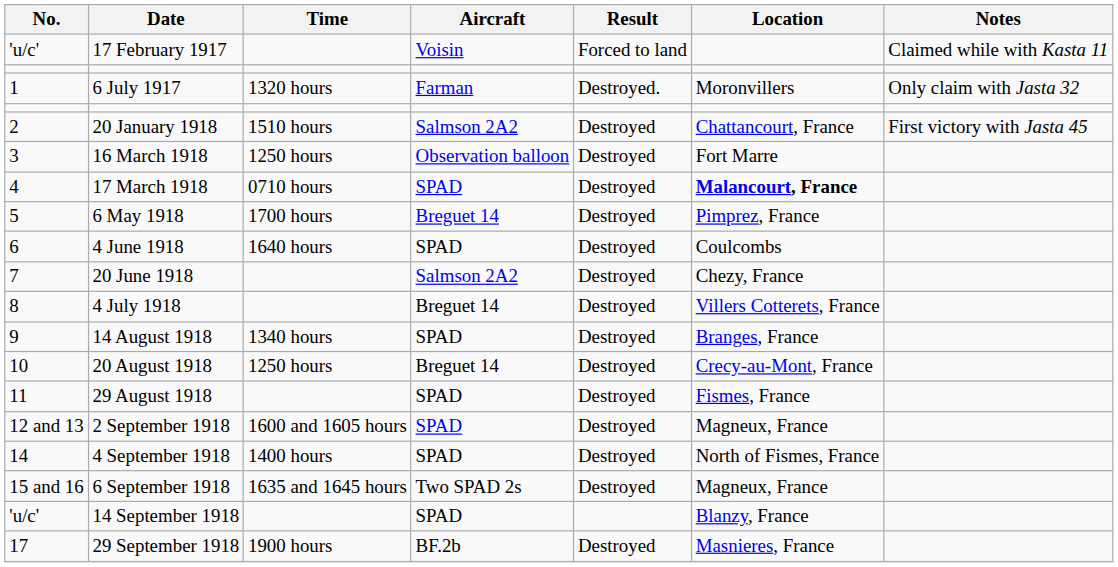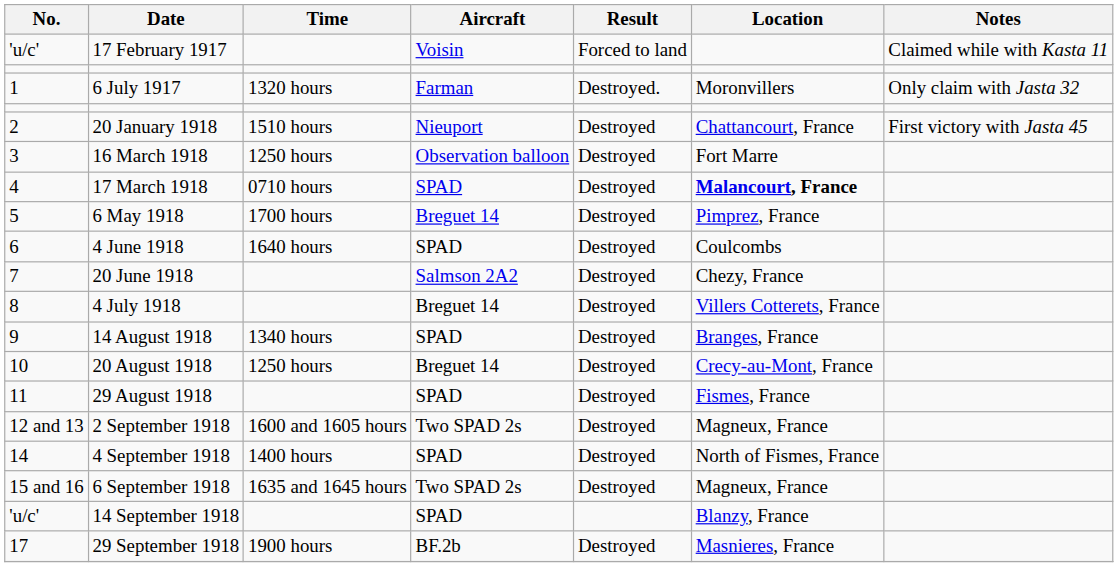 <table class="wikitable" border="1" style="margin: 1em auto 1em auto">
 <tr>
 <th>No.</th>
 <th>Date</th>
 <th>Time</th>
 <th>Aircraft</th>
 <th>Result</th>
 <th>Location</th>
 <th>Notes</th>
 </tr>
 <tr>
 <td>'u/c'</td>
 <td>17 February 1917</td>
 <td></td>
 <td><a href='#'>Voisin</a></td>
 <td>Forced to land</td>
 <td></td>
 <td>Claimed while with <em>Kasta 11</em></td>
 </tr>
 <tr>
 <td></td>
 <td></td>
 <td></td>
 <td></td>
 <td></td>
 <td></td>
 <td></td>
 </tr>
 <tr>
 <td>1</td>
 <td>6 July 1917</td>
 <td>1320 hours</td>
 <td><a href='#'>Farman</a></td>
 <td>Destroyed.</td>
 <td>Moronvillers</td>
 <td>Only claim with <em>Jasta 32</em></td>
 </tr>
 <tr>
 <td></td>
 <td></td>
 <td></td>
 <td></td>
 <td></td>
 <td></td>
 <td></td>
 </tr>
 <tr>
 <td>2</td>
 <td>20 January 1918</td>
 <td>1510 hours</td>
-<td><a href='#'>Salmson 2A2</a></td>
+<td><a href='#'>Nieuport</a></td>
 <td>Destroyed</td>
 <td><a href='#'>Chattancourt</a>, France</td>
 <td>First victory with <em>Jasta 45</em></td>
 </tr>
 <tr>
 <td>3</td>
 <td>16 March 1918</td>
 <td>1250 hours</td>
 <td><a href='#'>Observation balloon</a></td>
 <td>Destroyed</td>
 <td>Fort Marre</td>
 <td></td>
 </tr>
 <tr>
 <td>4</td>
 <td>17 March 1918</td>
 <td>0710 hours</td>
 <td><a href='#'>SPAD</a></td>
 <td>Destroyed</td>
 <td><strong><a href='#'>Malancourt</a>, France</strong></td>
 <td></td>
 </tr>
 <tr>
 <td>5</td>
 <td>6 May 1918</td>
 <td>1700 hours</td>
 <td><a href='#'>Breguet 14</a></td>
 <td>Destroyed</td>
 <td><a href='#'>Pimprez</a>, France</td>
 <td></td>
 </tr>
 <tr>
 <td>6</td>
 <td>4 June 1918</td>
 <td>1640 hours</td>
 <td>SPAD</td>
 <td>Destroyed</td>
 <td>Coulcombs</td>
 <td></td>
 </tr>
 <tr>
 <td>7</td>
 <td>20 June 1918</td>
 <td></td>
 <td><a href='#'>Salmson 2A2</a></td>
 <td>Destroyed</td>
 <td>Chezy, France</td>
 <td></td>
 </tr>
 <tr>
 <td>8</td>
 <td>4 July 1918</td>
 <td></td>
 <td>Breguet 14</td>
 <td>Destroyed</td>
 <td><a href='#'>Villers Cotterets</a>, France</td>
 <td></td>
 </tr>
 <tr>
 <td>9</td>
 <td>14 August 1918</td>
 <td>1340 hours</td>
 <td>SPAD</td>
 <td>Destroyed</td>
 <td><a href='#'>Branges</a>, France</td>
 <td></td>
 </tr>
 <tr>
 <td>10</td>
 <td>20 August 1918</td>
 <td>1250 hours</td>
 <td>Breguet 14</td>
 <td>Destroyed</td>
 <td><a href='#'>Crecy-au-Mont</a>, France</td>
 <td></td>
 </tr>
 <tr>
 <td>11</td>
 <td>29 August 1918</td>
 <td></td>
 <td>SPAD</td>
 <td>Destroyed</td>
 <td><a href='#'>Fismes</a>, France</td>
 <td></td>
 </tr>
 <tr>
 <td>12 and 13</td>
 <td>2 September 1918</td>
 <td>1600 and 1605 hours</td>
-<td><a href='#'>SPAD</a></td>
+<td>Two SPAD 2s</td>
 <td>Destroyed</td>
 <td>Magneux, France</td>
 <td></td>
 </tr>
 <tr>
 <td>14</td>
 <td>4 September 1918</td>
 <td>1400 hours</td>
 <td>SPAD</td>
 <td>Destroyed</td>
 <td>North of Fismes, France</td>
 <td></td>
 </tr>
 <tr>
 <td>15 and 16</td>
 <td>6 September 1918</td>
 <td>1635 and 1645 hours</td>
 <td>Two SPAD 2s</td>
 <td>Destroyed</td>
 <td>Magneux, France</td>
 <td></td>
 </tr>
 <tr>
 <td>'u/c'</td>
 <td>14 September 1918</td>
 <td></td>
 <td>SPAD</td>
 <td></td>
 <td><a href='#'>Blanzy</a>, France</td>
 <td></td>
 </tr>
 <tr>
 <td>17</td>
 <td>29 September 1918</td>
 <td>1900 hours</td>
 <td>BF.2b</td>
 <td>Destroyed</td>
 <td><a href='#'>Masnieres</a>, France</td>
 <td></td>
 </tr>
 <tr>
 </tr>
 </table>
